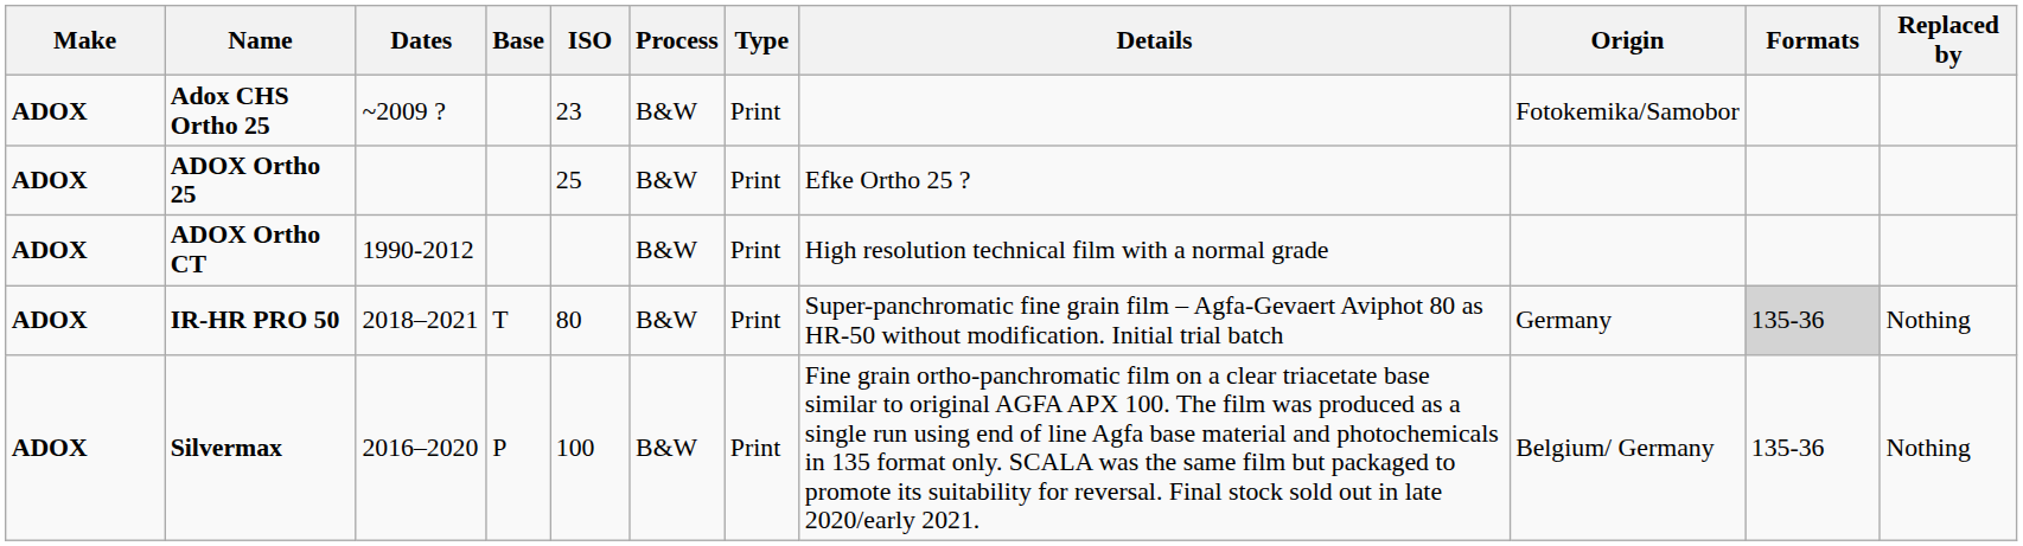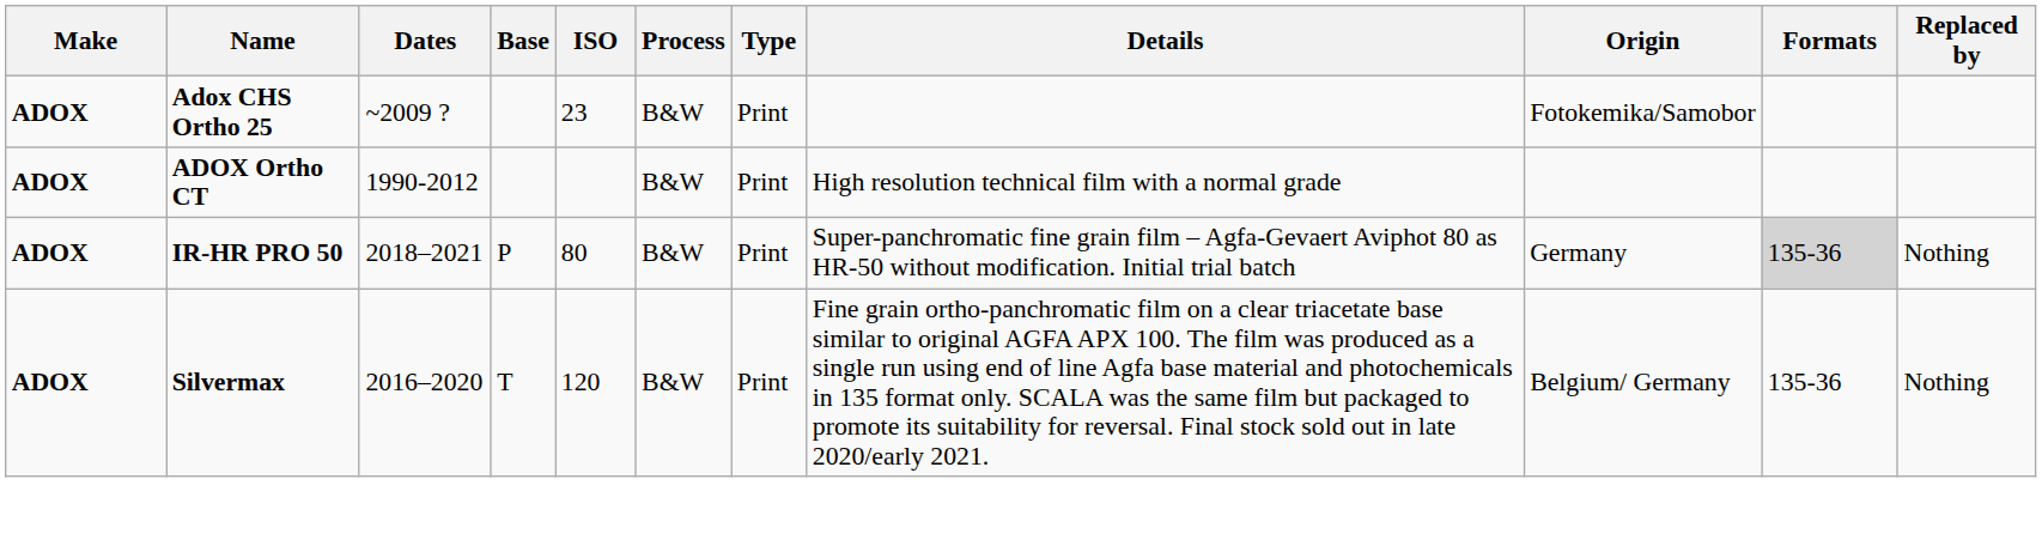 <table class="wikitable">
 <tr>
 <th scope="col" style="width: 100px;">Make</th>
 <th scope="col" style="width: 120px;">Name</th>
 <th scope="col" style="width: 80px;">Dates</th>
 <th scope="col" style="width: 30px;">Base</th>
 <th scope="col" style="width: 45px;">ISO</th>
 <th scope="col" style="width: 40px;">Process</th>
 <th scope="col" style="width: 40px;">Type</th>
 <th scope="col" style="width: 500px;">Details</th>
 <th scope="col" style="width: 60px;">Origin</th>
 <th scope="col" style="width: 80px;">Formats</th>
 <th scope="col" style="width: 80px;">Replaced by</th>
 </tr>
 <tr>
 <td><strong>ADOX</strong></td>
 <td><strong>Adox CHS Ortho 25</strong></td>
 <td>~2009 ?</td>
 <td></td>
 <td>23</td>
 <td>B&W</td>
 <td>Print</td>
 <td></td>
 <td>Fotokemika/Samobor</td>
 <td></td>
 <td></td>
 </tr>
 <tr>
 <td><strong>ADOX</strong></td>
-<td><strong>ADOX Ortho 25 </strong></td>
-<td></td>
-<td></td>
-<td>25</td>
-<td>B&W</td>
-<td>Print</td>
-<td>Efke Ortho 25 ?</td>
-<td></td>
-<td></td>
-<td></td>
-</tr>
-<tr>
-<td><strong>ADOX</strong></td>
 <td><strong>ADOX Ortho CT</strong></td>
 <td>1990-2012</td>
 <td></td>
 <td></td>
 <td>B&W</td>
 <td>Print</td>
 <td>High resolution technical film with a normal grade</td>
 <td></td>
 <td></td>
 <td></td>
 </tr>
 <tr>
 <td><strong>ADOX</strong></td>
 <td><strong>IR-HR PRO 50</strong></td>
 <td>2018–2021</td>
-<td>T</td>
+<td>P</td>
 <td>80</td>
 <td>B&W</td>
 <td>Print</td>
 <td>Super-panchromatic fine grain film – Agfa-Gevaert Aviphot 80 as HR-50 without modification. Initial trial batch</td>
 <td>Germany</td>
 <td style="background: lightgrey;">135-36</td>
 <td>Nothing</td>
 </tr>
 <tr>
 <td><strong>ADOX</strong></td>
 <td><strong>Silvermax</strong></td>
 <td>2016–2020</td>
-<td>P</td>
-<td>100</td>
+<td>T</td>
+<td>120</td>
 <td>B&W</td>
 <td>Print</td>
 <td>Fine grain ortho-panchromatic film on a clear triacetate base similar to original AGFA APX 100. The film was produced as a single run using end of line Agfa base material and photochemicals in 135 format only. SCALA was the same film but packaged to promote its suitability for reversal. Final stock sold out in late 2020/early 2021.</td>
 <td>Belgium/ Germany</td>
 <td>135-36</td>
 <td>Nothing</td>
 </tr>
 </table>
